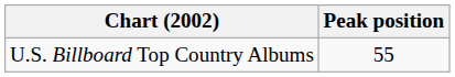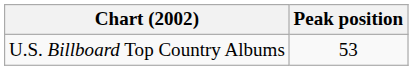 <table class="wikitable">
 <tr>
 <th>Chart (2002)</th>
 <th>Peak position</th>
 </tr>
 <tr>
 <td>U.S. <em>Billboard</em> Top Country Albums</td>
-<td align="center">55</td>
+<td align="center">53</td>
 </tr>
 </table>
